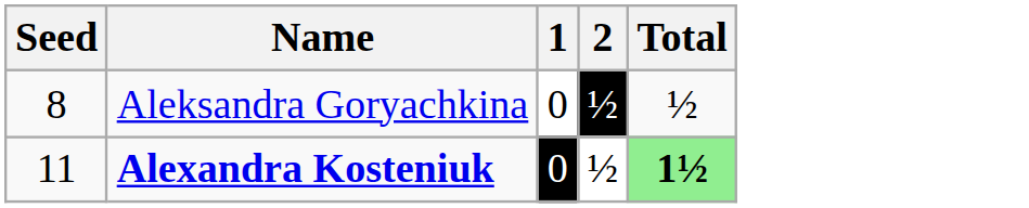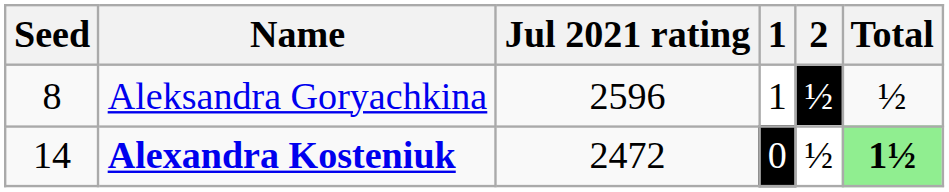 <table class="wikitable">
 <tr>
 <th>Seed</th>
 <th>Name</th>
+<th>Jul 2021 rating</th>
 <th>1</th>
 <th>2</th>
 <th>Total</th>
 </tr>
 <tr align=center>
 <td>8</td>
 <td align=left> <a href='#'>Aleksandra Goryachkina</a></td>
-<td style="background:white; color:black">0</td>
+<td>2596</td>
+<td style="background:white; color:black">1</td>
 <td style="background:black; color:white">½</td>
 <td>½</td>
 </tr>
 <tr align=center>
-<td>11</td>
+<td>14</td>
 <td align=left> <strong><a href='#'>Alexandra Kosteniuk</a></strong></td>
+<td>2472</td>
 <td style="background:black; color:white">0</td>
 <td style="background:white; color:black">½</td>
 <td style="background: lightgreen;"><strong>1½</strong></td>
 </tr>
 </table>
